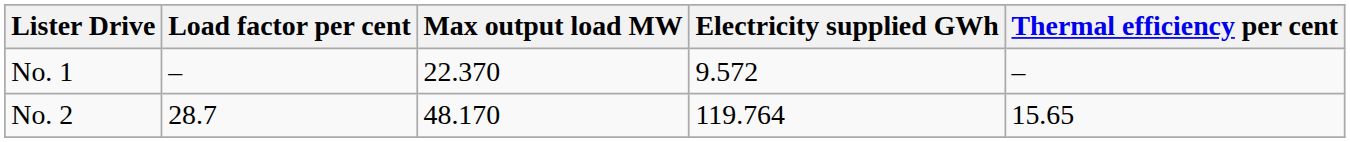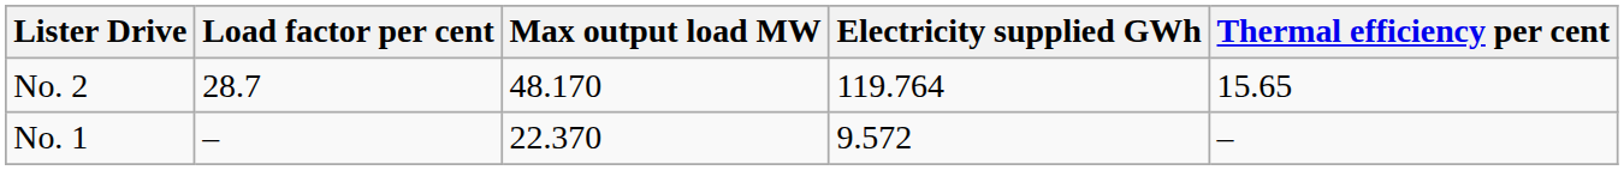 <table class="wikitable">
 <tr>
 <th>Lister Drive</th>
 <th>Load factor per cent</th>
 <th>Max output load   MW</th>
 <th>Electricity supplied GWh</th>
 <th><a href='#'>Thermal efficiency</a> per cent</th>
 </tr>
 <tr>
+<td>No. 2</td>
+<td>28.7</td>
+<td>48.170</td>
+<td>119.764</td>
+<td>15.65</td>
+</tr>
+<tr>
 <td>No. 1</td>
 <td>–</td>
 <td>22.370</td>
 <td>9.572</td>
 <td>–</td>
 </tr>
-<tr>
-<td>No. 2</td>
-<td>28.7</td>
-<td>48.170</td>
-<td>119.764</td>
-<td>15.65</td>
-</tr>
 </table>
